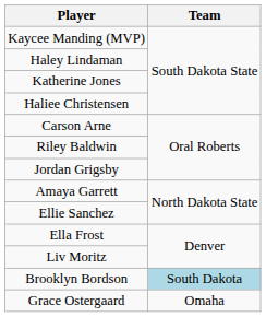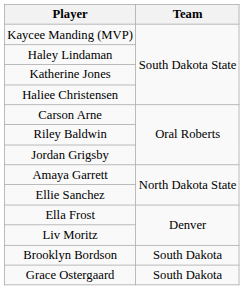 <table class="wikitable" style="text-align: center;">
 <tr>
 <th>Player</th>
 <th>Team</th>
 </tr>
 <tr>
 <td>Kaycee Manding (MVP)</td>
 <td rowspan=4>South Dakota State</td>
 </tr>
 <tr>
 <td>Haley Lindaman</td>
 </tr>
 <tr>
 <td>Katherine Jones</td>
 </tr>
 <tr>
 <td>Haliee Christensen</td>
 </tr>
 <tr>
 <td>Carson Arne</td>
 <td rowspan=3>Oral Roberts</td>
 </tr>
 <tr>
 <td>Riley Baldwin</td>
 </tr>
 <tr>
 <td>Jordan Grigsby</td>
 </tr>
 <tr>
 <td>Amaya Garrett</td>
 <td rowspan=2>North Dakota State</td>
 </tr>
 <tr>
 <td>Ellie Sanchez</td>
 </tr>
 <tr>
 <td>Ella Frost</td>
 <td rowspan=2>Denver</td>
 </tr>
 <tr>
 <td>Liv Moritz</td>
 </tr>
 <tr>
 <td>Brooklyn Bordson</td>
-<td style="background: lightblue;">South Dakota</td>
+<td>South Dakota</td>
 </tr>
 <tr>
 <td>Grace Ostergaard</td>
-<td>Omaha</td>
+<td>South Dakota</td>
 </tr>
 </table>
